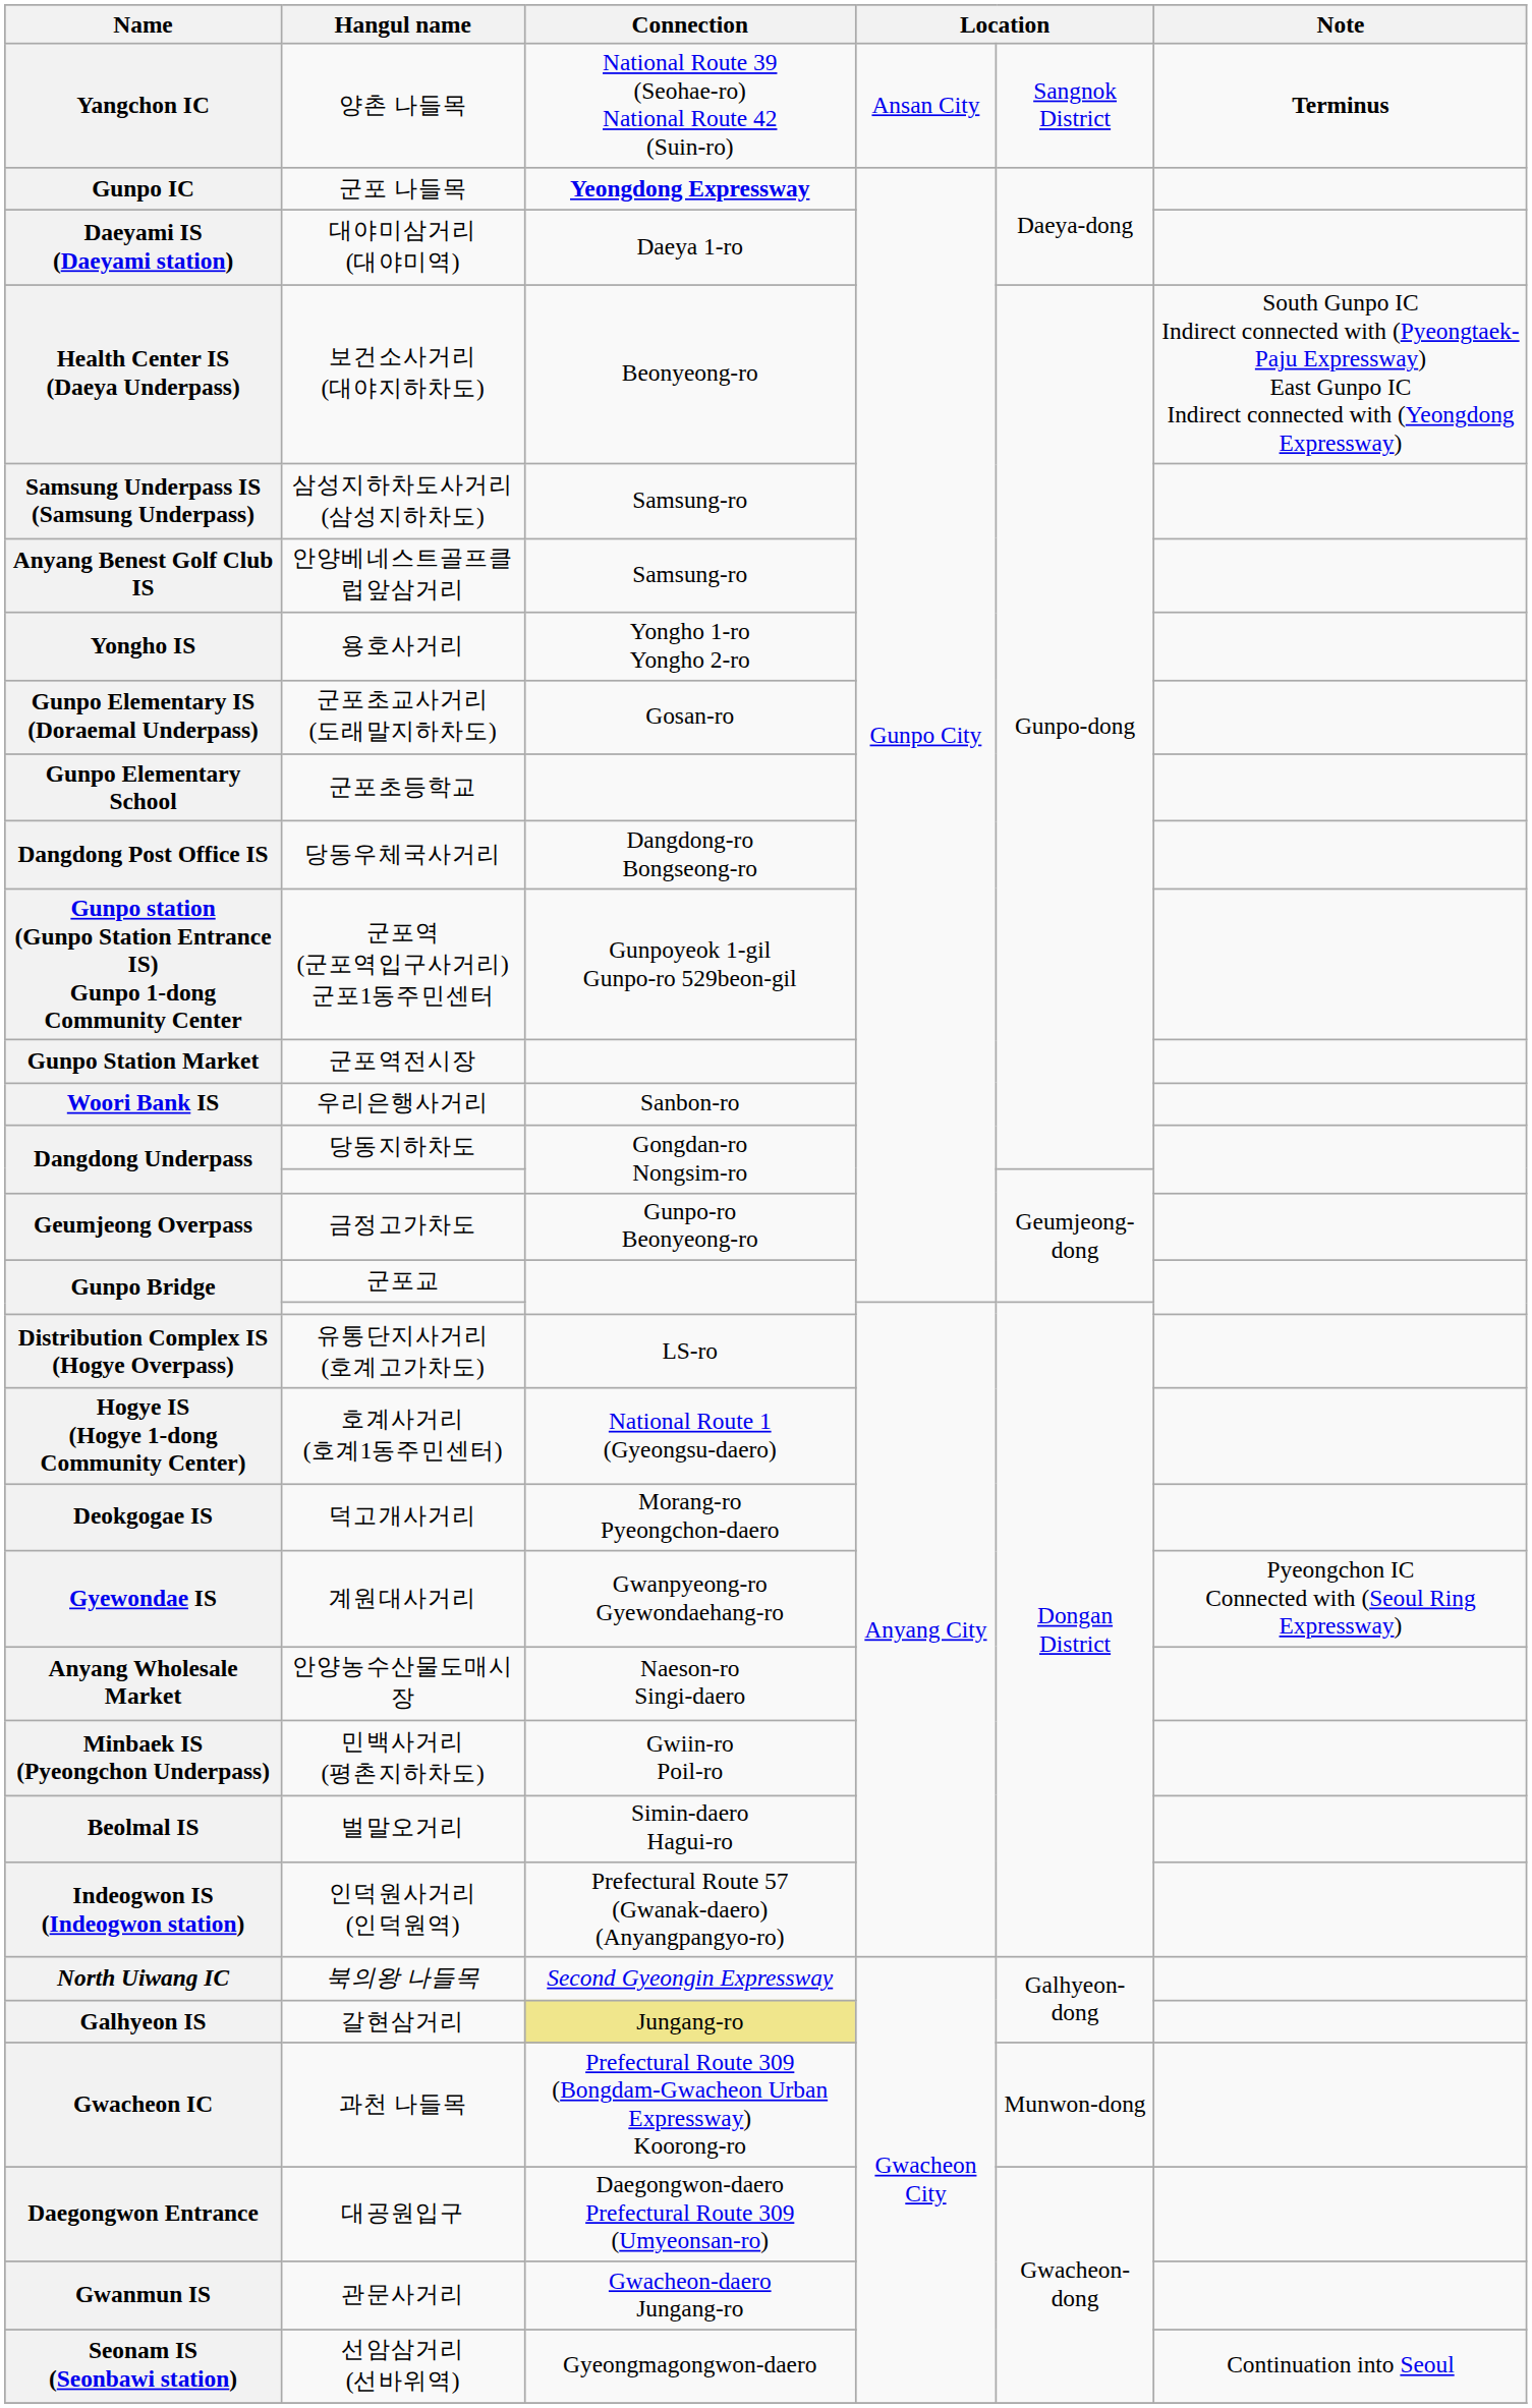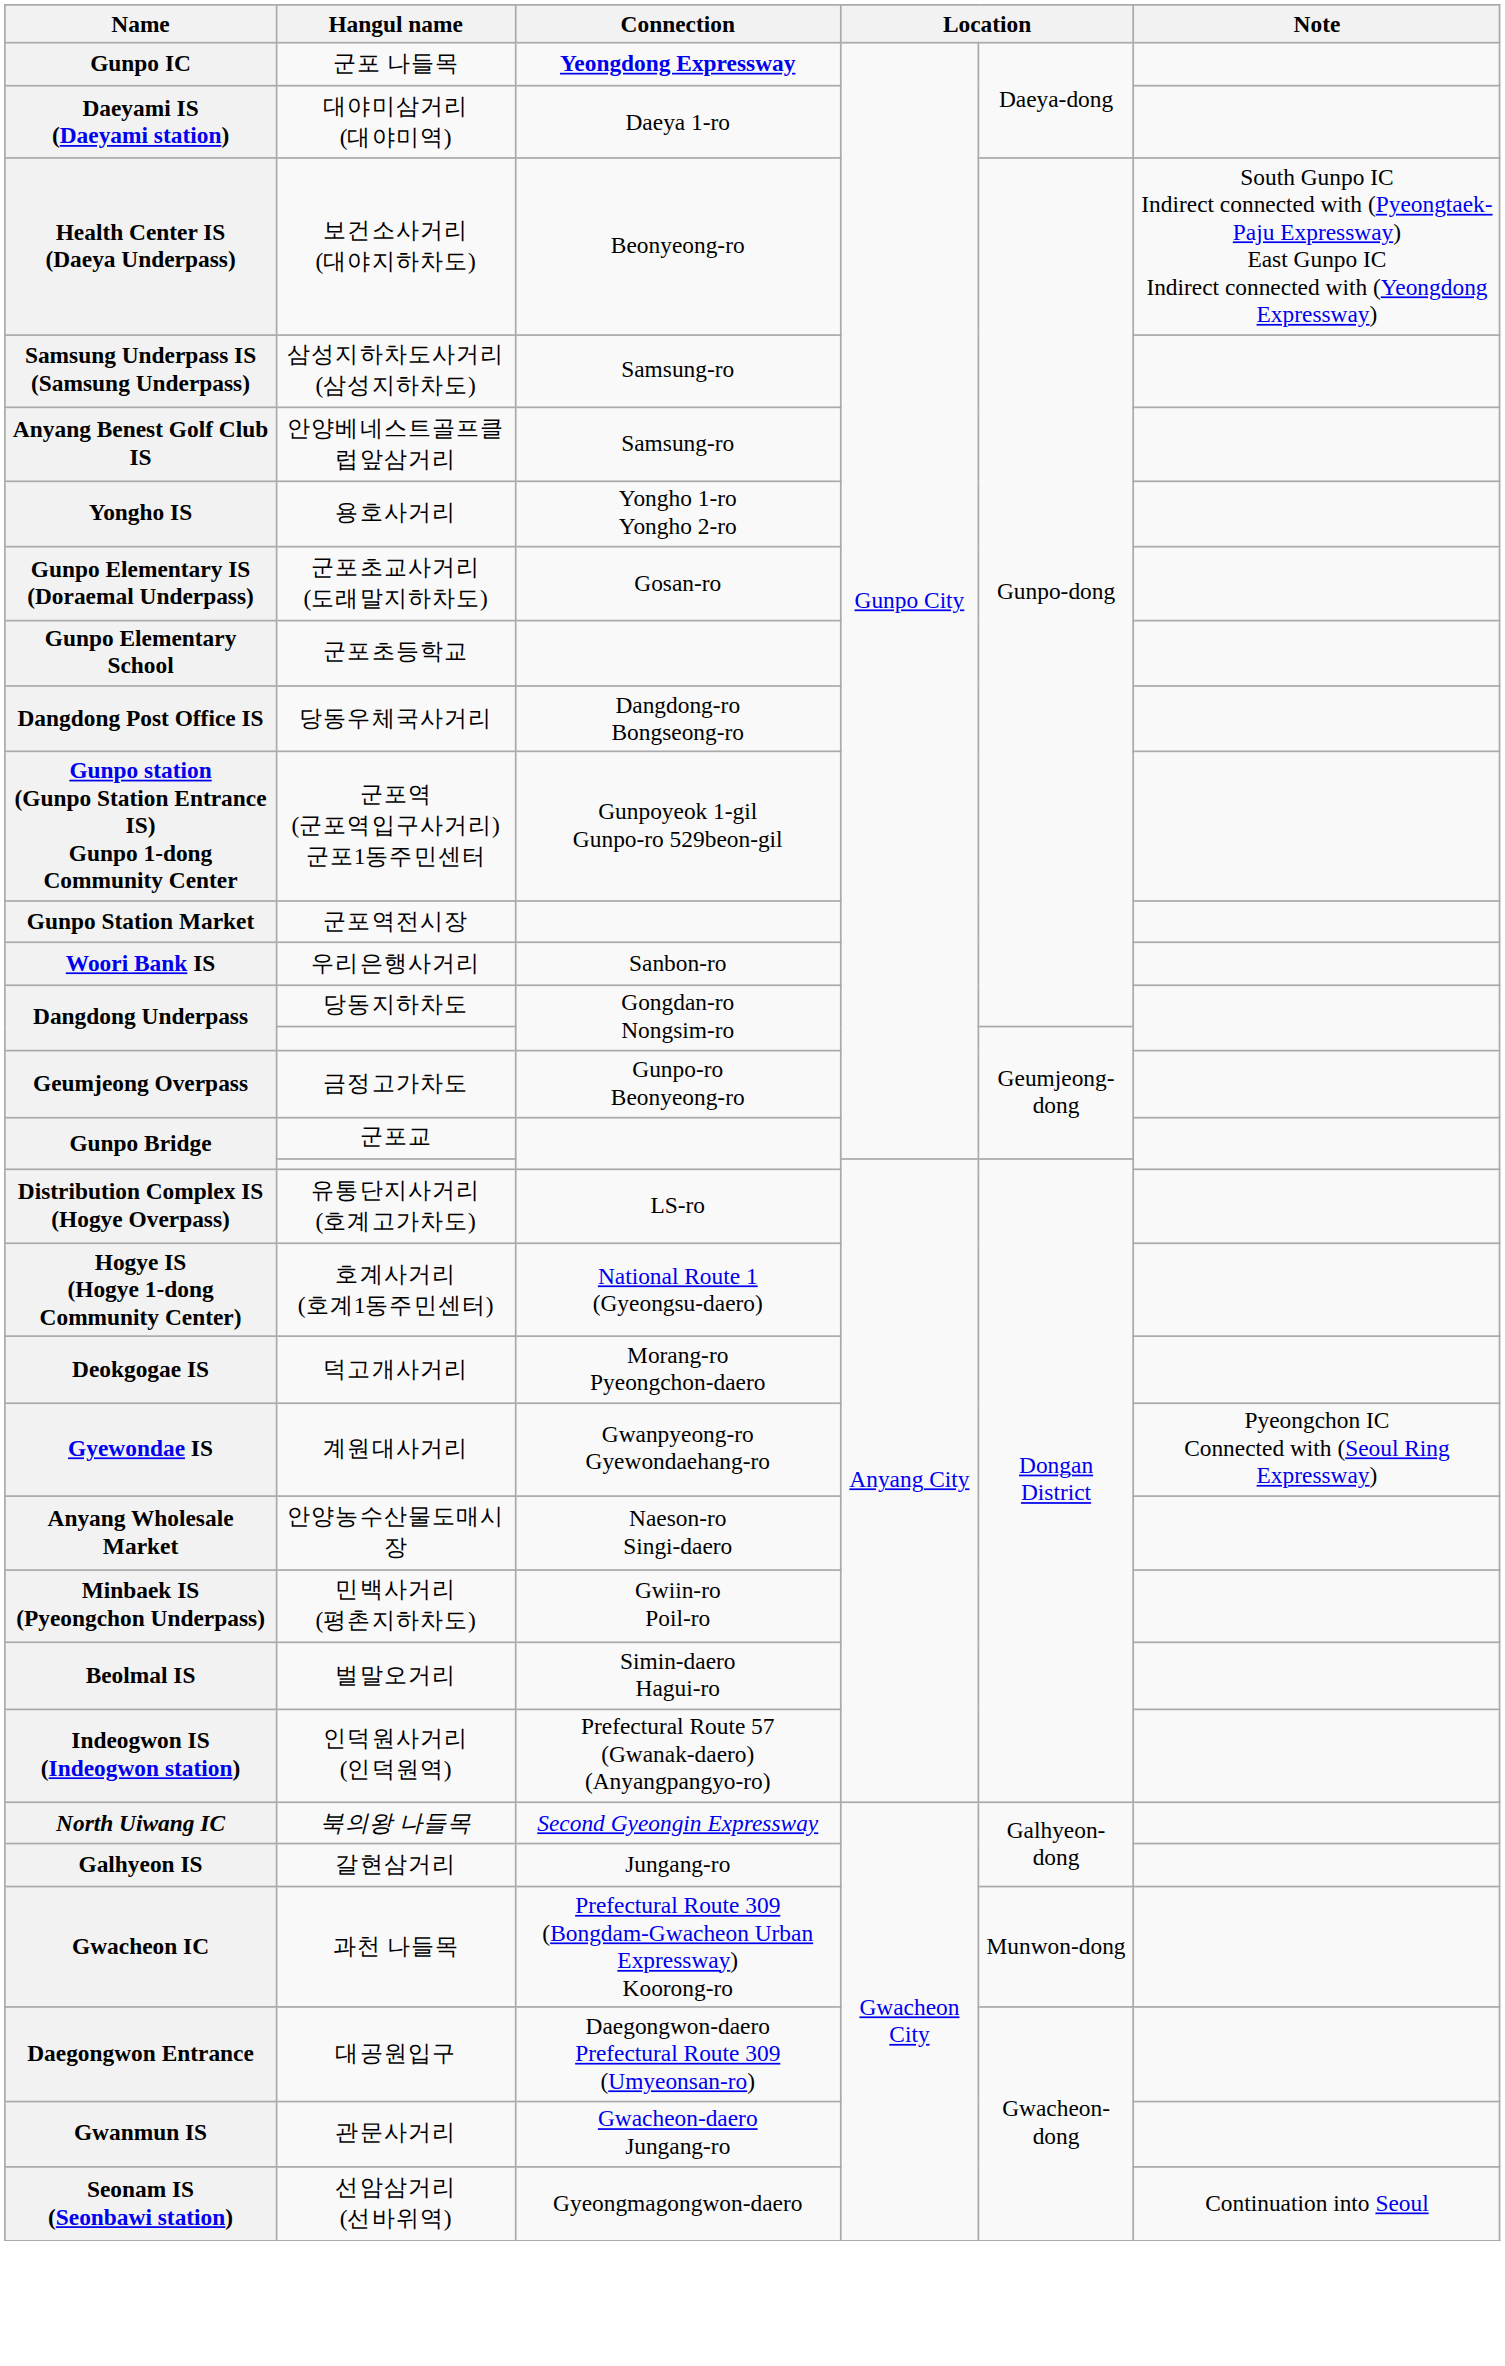 <table class="wikitable" style="font-size: 85%; text-align: center;">
 <tr>
 <th>Name </th>
 <th>Hangul name</th>
 <th>Connection</th>
 <th colspan="2">Location</th>
 <th>Note</th>
-</tr>
-<tr>
-<th>Yangchon IC</th>
-<td>양촌 나들목</td>
-<td><a href='#'>National Route 39</a><br>(Seohae-ro)<br><a href='#'>National Route 42</a><br>(Suin-ro)</td>
-<td><a href='#'>Ansan City</a></td>
-<td><a href='#'>Sangnok District</a></td>
-<td><strong>Terminus</strong></td>
 </tr>
 <tr>
 <th>Gunpo IC</th>
 <td>군포 나들목</td>
 <td><strong><a href='#'>Yeongdong Expressway</a></strong></td>
 <td rowspan=16><a href='#'>Gunpo City</a></td>
 <td rowspan=2>Daeya-dong</td>
 <td></td>
 </tr>
 <tr>
 <th>Daeyami IS<br>(<a href='#'>Daeyami station</a>)</th>
 <td>대야미삼거리<br>(대야미역)</td>
 <td>Daeya 1-ro</td>
 <td></td>
 </tr>
 <tr>
 <th>Health Center IS<br>(Daeya Underpass)</th>
 <td>보건소사거리<br>(대야지하차도)</td>
 <td>Beonyeong-ro</td>
 <td rowspan=11>Gunpo-dong</td>
 <td>South Gunpo IC<br>Indirect connected with (<a href='#'>Pyeongtaek-Paju Expressway</a>)<br>East Gunpo IC<br>Indirect connected with (<a href='#'>Yeongdong Expressway</a>)</td>
 </tr>
 <tr>
 <th>Samsung Underpass IS<br>(Samsung Underpass)</th>
 <td>삼성지하차도사거리<br>(삼성지하차도)</td>
 <td>Samsung-ro</td>
 <td></td>
 </tr>
 <tr>
 <th>Anyang Benest Golf Club IS</th>
 <td>안양베네스트골프클럽앞삼거리</td>
 <td>Samsung-ro</td>
 <td></td>
 </tr>
 <tr>
 <th>Yongho IS</th>
 <td>용호사거리</td>
 <td>Yongho 1-ro<br>Yongho 2-ro</td>
 <td></td>
 </tr>
 <tr>
 <th>Gunpo Elementary IS<br>(Doraemal Underpass)</th>
 <td>군포초교사거리<br>(도래말지하차도)</td>
 <td>Gosan-ro</td>
 <td></td>
 </tr>
 <tr>
 <th>Gunpo Elementary School</th>
 <td>군포초등학교</td>
 <td></td>
 <td></td>
 </tr>
 <tr>
 <th>Dangdong Post Office IS</th>
 <td>당동우체국사거리</td>
 <td>Dangdong-ro<br>Bongseong-ro</td>
 <td></td>
 </tr>
 <tr>
 <th><a href='#'>Gunpo station</a><br>(Gunpo Station Entrance IS)<br>Gunpo 1-dong Community Center</th>
 <td>군포역<br>(군포역입구사거리)<br>군포1동주민센터</td>
 <td>Gunpoyeok 1-gil<br>Gunpo-ro 529beon-gil</td>
 <td></td>
 </tr>
 <tr>
 <th>Gunpo Station Market</th>
 <td>군포역전시장</td>
 <td></td>
 <td></td>
 </tr>
 <tr>
 <th><a href='#'>Woori Bank</a> IS</th>
 <td>우리은행사거리</td>
 <td>Sanbon-ro</td>
 <td></td>
 </tr>
 <tr>
 <th rowspan=2>Dangdong Underpass</th>
 <td>당동지하차도</td>
 <td rowspan=2>Gongdan-ro<br>Nongsim-ro</td>
 <td rowspan=2></td>
 </tr>
 <tr>
 <td></td>
 <td rowspan=3>Geumjeong-dong</td>
 </tr>
 <tr>
 <th>Geumjeong Overpass</th>
 <td>금정고가차도</td>
 <td>Gunpo-ro<br>Beonyeong-ro</td>
 <td></td>
 </tr>
 <tr>
 <th rowspan=2>Gunpo Bridge</th>
 <td>군포교</td>
 <td rowspan=2></td>
 <td rowspan=2></td>
 </tr>
 <tr>
 <td></td>
 <td rowspan=9><a href='#'>Anyang City</a></td>
 <td rowspan=9><a href='#'>Dongan District</a></td>
 </tr>
 <tr>
 <th>Distribution Complex IS<br>(Hogye Overpass)</th>
 <td>유통단지사거리<br>(호계고가차도)</td>
 <td>LS-ro</td>
 <td></td>
 </tr>
 <tr>
 <th>Hogye IS<br>(Hogye 1-dong Community Center)</th>
 <td>호계사거리<br>(호계1동주민센터)</td>
 <td><a href='#'>National Route 1</a><br>(Gyeongsu-daero)</td>
 <td></td>
 </tr>
 <tr>
 <th>Deokgogae IS</th>
 <td>덕고개사거리</td>
 <td>Morang-ro<br>Pyeongchon-daero</td>
 <td></td>
 </tr>
 <tr>
 <th><a href='#'>Gyewondae</a> IS</th>
 <td>계원대사거리</td>
 <td>Gwanpyeong-ro<br>Gyewondaehang-ro</td>
 <td>Pyeongchon IC<br>Connected with (<a href='#'>Seoul Ring Expressway</a>)</td>
 </tr>
 <tr>
 <th>Anyang Wholesale Market</th>
 <td>안양농수산물도매시장</td>
 <td>Naeson-ro<br>Singi-daero</td>
 <td></td>
 </tr>
 <tr>
 <th>Minbaek IS<br>(Pyeongchon Underpass)</th>
 <td>민백사거리<br>(평촌지하차도)</td>
 <td>Gwiin-ro<br>Poil-ro</td>
 <td></td>
 </tr>
 <tr>
 <th>Beolmal IS</th>
 <td>벌말오거리</td>
 <td>Simin-daero<br>Hagui-ro</td>
 <td></td>
 </tr>
 <tr>
 <th>Indeogwon IS<br>(<a href='#'>Indeogwon station</a>)</th>
 <td>인덕원사거리<br>(인덕원역)</td>
 <td>Prefectural Route 57<br>(Gwanak-daero)<br>(Anyangpangyo-ro)</td>
 <td></td>
 </tr>
 <tr>
 <th><em>North Uiwang IC</em></th>
 <td><em>북의왕 나들목</em></td>
 <td><em><a href='#'>Second Gyeongin Expressway</a></em></td>
 <td rowspan=6><a href='#'>Gwacheon City</a></td>
 <td rowspan=2>Galhyeon-dong</td>
 <td></td>
 </tr>
 <tr>
 <th>Galhyeon IS</th>
 <td>갈현삼거리</td>
-<td style="background: khaki;">Jungang-ro</td>
+<td>Jungang-ro</td>
 <td></td>
 </tr>
 <tr>
 <th>Gwacheon IC</th>
 <td>과천 나들목</td>
 <td><a href='#'>Prefectural Route 309</a><br>(<a href='#'>Bongdam-Gwacheon Urban Expressway</a>)<br>Koorong-ro</td>
 <td>Munwon-dong</td>
 <td></td>
 </tr>
 <tr>
 <th>Daegongwon Entrance</th>
 <td>대공원입구</td>
 <td>Daegongwon-daero<br><a href='#'>Prefectural Route 309</a><br>(<a href='#'>Umyeonsan-ro</a>)</td>
 <td rowspan=3>Gwacheon-dong</td>
 <td></td>
 </tr>
 <tr>
 <th>Gwanmun IS</th>
 <td>관문사거리</td>
 <td><a href='#'>Gwacheon-daero</a><br>Jungang-ro</td>
 <td></td>
 </tr>
 <tr>
 <th>Seonam IS<br>(<a href='#'>Seonbawi station</a>)</th>
 <td>선암삼거리<br>(선바위역)</td>
 <td>Gyeongmagongwon-daero</td>
 <td>Continuation into <a href='#'>Seoul</a></td>
 </tr>
 <tr>
 </tr>
 </table>
